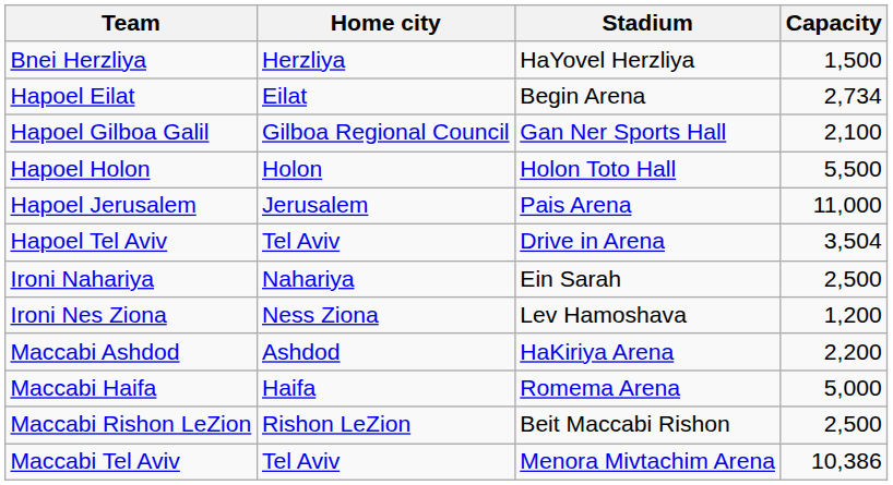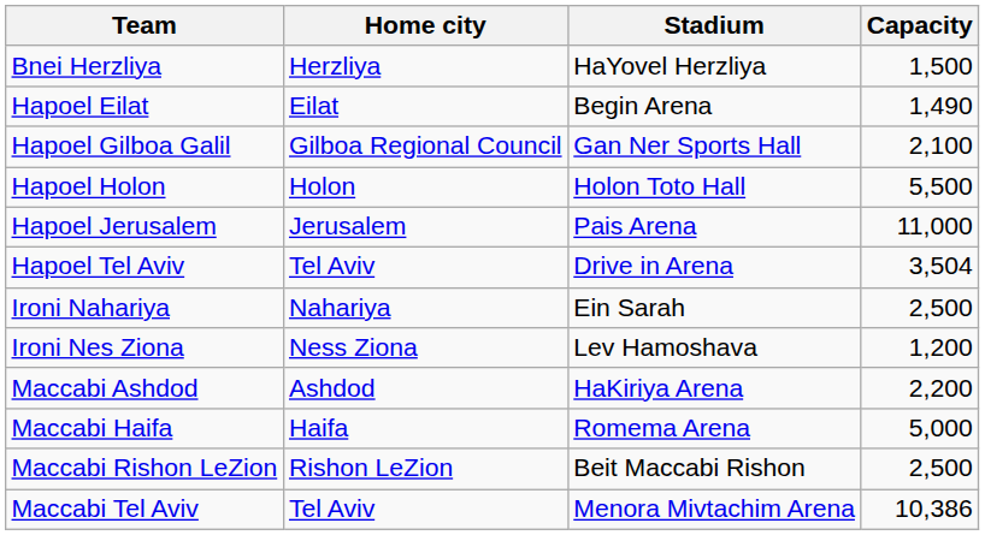 <table class="wikitable sortable">
 <tr>
 <th>Team</th>
 <th>Home city</th>
 <th>Stadium</th>
 <th>Capacity</th>
 </tr>
 <tr>
 <td><a href='#'>Bnei Herzliya</a></td>
 <td><a href='#'>Herzliya</a></td>
 <td>HaYovel Herzliya</td>
 <td align=right>1,500</td>
 </tr>
 <tr>
 <td><a href='#'>Hapoel Eilat</a></td>
 <td><a href='#'>Eilat</a></td>
 <td>Begin Arena</td>
-<td align=right>2,734</td>
+<td align=right>1,490</td>
 </tr>
 <tr>
 <td><a href='#'>Hapoel Gilboa Galil</a></td>
 <td><a href='#'>Gilboa Regional Council</a></td>
 <td><a href='#'>Gan Ner Sports Hall</a></td>
 <td align=right>2,100</td>
 </tr>
 <tr>
 <td><a href='#'>Hapoel Holon</a></td>
 <td><a href='#'>Holon</a></td>
 <td><a href='#'>Holon Toto Hall</a></td>
 <td align=right>5,500</td>
 </tr>
 <tr>
 <td><a href='#'>Hapoel Jerusalem</a></td>
 <td><a href='#'>Jerusalem</a></td>
 <td><a href='#'>Pais Arena</a></td>
 <td align=right>11,000</td>
 </tr>
 <tr>
 <td><a href='#'>Hapoel Tel Aviv</a></td>
 <td><a href='#'>Tel Aviv</a></td>
 <td><a href='#'>Drive in Arena</a></td>
 <td align=right>3,504</td>
 </tr>
 <tr>
 <td><a href='#'>Ironi Nahariya</a></td>
 <td><a href='#'>Nahariya</a></td>
 <td>Ein Sarah</td>
 <td align=right>2,500</td>
 </tr>
 <tr>
 <td><a href='#'>Ironi Nes Ziona</a></td>
 <td><a href='#'>Ness Ziona</a></td>
 <td>Lev Hamoshava</td>
 <td align=right>1,200</td>
 </tr>
 <tr>
 <td><a href='#'>Maccabi Ashdod</a></td>
 <td><a href='#'>Ashdod</a></td>
 <td><a href='#'>HaKiriya Arena</a></td>
 <td align=right>2,200</td>
 </tr>
 <tr>
 <td><a href='#'>Maccabi Haifa</a></td>
 <td><a href='#'>Haifa</a></td>
 <td><a href='#'>Romema Arena</a></td>
 <td align=right>5,000</td>
 </tr>
 <tr>
 <td><a href='#'>Maccabi Rishon LeZion</a></td>
 <td><a href='#'>Rishon LeZion</a></td>
 <td>Beit Maccabi Rishon</td>
 <td align=right>2,500</td>
 </tr>
 <tr>
 <td><a href='#'>Maccabi Tel Aviv</a></td>
 <td><a href='#'>Tel Aviv</a></td>
 <td><a href='#'>Menora Mivtachim Arena</a></td>
 <td align=right>10,386</td>
 </tr>
 </table>
